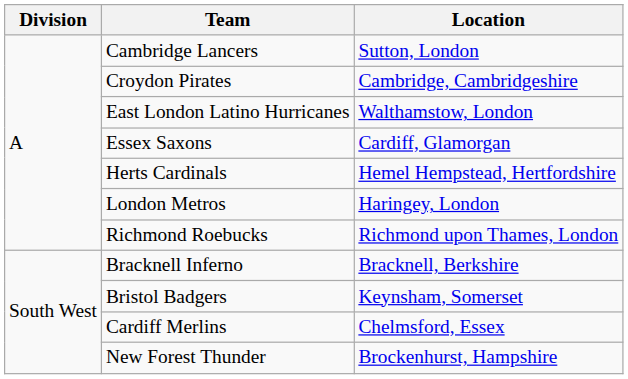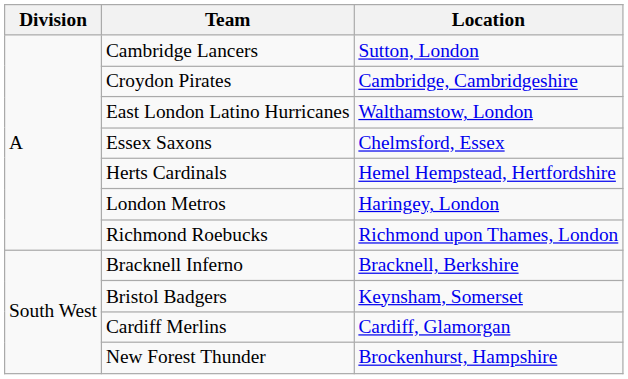 <table class="wikitable">
 <tr>
 <th>Division</th>
 <th>Team</th>
 <th>Location</th>
 </tr>
 <tr>
 <td rowspan="7">A</td>
 <td rowspan="1">Cambridge Lancers</td>
 <td rowspan="1"><a href='#'>Sutton, London</a></td>
 </tr>
 <tr>
 <td>Croydon Pirates</td>
 <td rowspan="1"><a href='#'>Cambridge, Cambridgeshire</a></td>
 </tr>
 <tr>
 <td>East London Latino Hurricanes</td>
 <td><a href='#'>Walthamstow, London</a></td>
 </tr>
 <tr>
 <td>Essex Saxons</td>
-<td><a href='#'>Cardiff, Glamorgan</a></td>
+<td rowspan="1"><a href='#'>Chelmsford, Essex</a></td>
 </tr>
 <tr>
 <td>Herts Cardinals</td>
 <td rowspan="1"><a href='#'>Hemel Hempstead, Hertfordshire</a></td>
 </tr>
 <tr>
 <td rowspan="1">London Metros</td>
 <td rowspan="1"><a href='#'>Haringey, London</a></td>
 </tr>
 <tr>
 <td>Richmond Roebucks</td>
 <td rowspan="1"><a href='#'>Richmond upon Thames, London</a></td>
 </tr>
 <tr>
 <td rowspan="4">South West</td>
 <td>Bracknell Inferno</td>
 <td rowspan="1"><a href='#'>Bracknell, Berkshire</a></td>
 </tr>
 <tr>
 <td rowspan="1">Bristol Badgers</td>
 <td rowspan="1"><a href='#'>Keynsham, Somerset</a></td>
 </tr>
 <tr>
 <td>Cardiff Merlins</td>
-<td rowspan="1"><a href='#'>Chelmsford, Essex</a></td>
+<td><a href='#'>Cardiff, Glamorgan</a></td>
 </tr>
 <tr>
 <td>New Forest Thunder</td>
 <td><a href='#'>Brockenhurst, Hampshire</a></td>
 </tr>
 </table>
